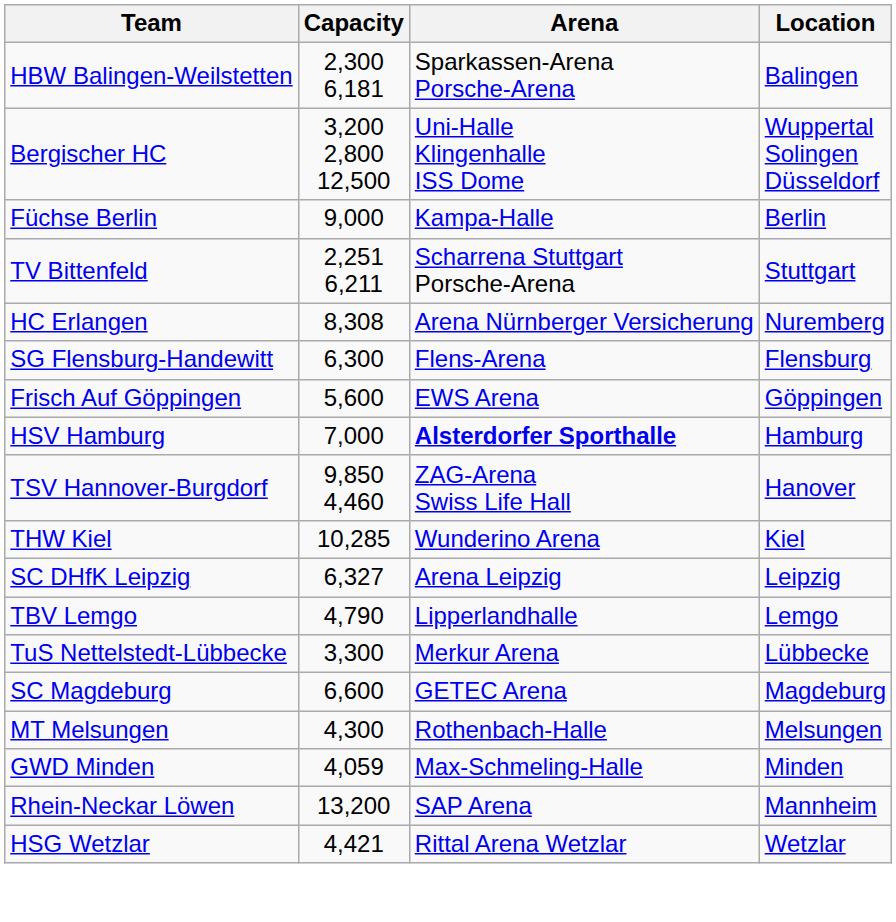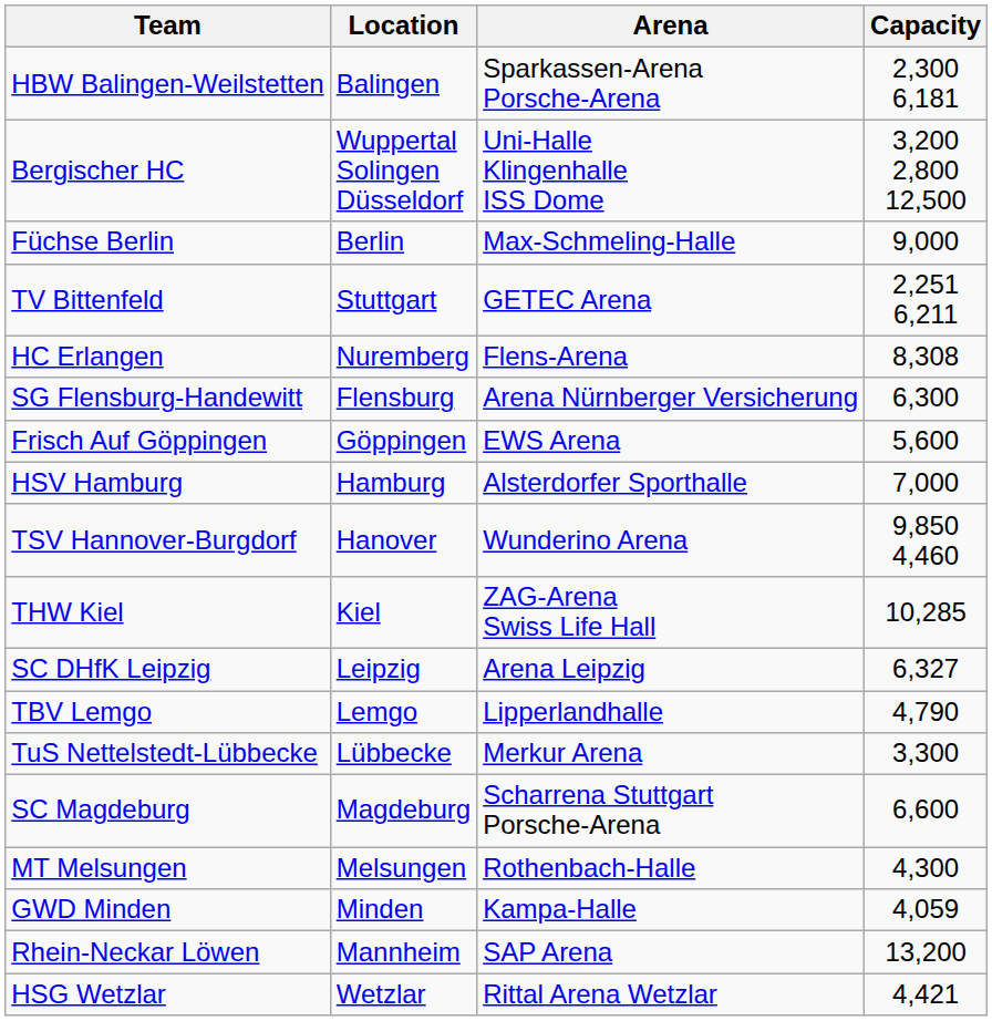 <table class="wikitable sortable" style="text-align: left;">
 <tr>
 <th>Team</th>
+<th>Location</th>
+<th>Arena</th>
 <th>Capacity</th>
-<th>Arena</th>
-<th>Location</th>
 </tr>
 <tr>
 <td><a href='#'>HBW Balingen-Weilstetten</a></td>
+<td><a href='#'>Balingen</a></td>
+<td>Sparkassen-Arena<br><a href='#'>Porsche-Arena</a></td>
 <td align="center">2,300<br>6,181</td>
-<td>Sparkassen-Arena<br><a href='#'>Porsche-Arena</a></td>
-<td><a href='#'>Balingen</a></td>
 </tr>
 <tr>
 <td><a href='#'>Bergischer HC</a></td>
+<td><a href='#'>Wuppertal</a><br><a href='#'>Solingen</a><br><a href='#'>Düsseldorf</a></td>
+<td><a href='#'>Uni-Halle</a><br><a href='#'>Klingenhalle</a><br><a href='#'>ISS Dome</a></td>
 <td align="center">3,200<br>2,800<br>12,500</td>
-<td><a href='#'>Uni-Halle</a><br><a href='#'>Klingenhalle</a><br><a href='#'>ISS Dome</a></td>
-<td><a href='#'>Wuppertal</a><br><a href='#'>Solingen</a><br><a href='#'>Düsseldorf</a></td>
 </tr>
 <tr>
 <td><a href='#'>Füchse Berlin</a></td>
+<td><a href='#'>Berlin</a></td>
+<td><a href='#'>Max-Schmeling-Halle</a></td>
 <td align="center">9,000</td>
-<td><a href='#'>Kampa-Halle</a></td>
-<td><a href='#'>Berlin</a></td>
 </tr>
 <tr>
 <td><a href='#'>TV Bittenfeld</a></td>
+<td><a href='#'>Stuttgart</a></td>
+<td><a href='#'>GETEC Arena</a></td>
 <td align="center">2,251<br>6,211</td>
-<td><a href='#'>Scharrena Stuttgart</a><br>Porsche-Arena</td>
-<td><a href='#'>Stuttgart</a></td>
 </tr>
 <tr>
 <td><a href='#'>HC Erlangen</a></td>
+<td><a href='#'>Nuremberg</a></td>
+<td><a href='#'>Flens-Arena</a></td>
 <td align="center">8,308</td>
-<td><a href='#'>Arena Nürnberger Versicherung</a></td>
-<td><a href='#'>Nuremberg</a></td>
 </tr>
 <tr>
 <td><a href='#'>SG Flensburg-Handewitt</a></td>
+<td><a href='#'>Flensburg</a></td>
+<td><a href='#'>Arena Nürnberger Versicherung</a></td>
 <td align="center">6,300</td>
-<td><a href='#'>Flens-Arena</a></td>
-<td><a href='#'>Flensburg</a></td>
 </tr>
 <tr>
 <td><a href='#'>Frisch Auf Göppingen</a></td>
+<td><a href='#'>Göppingen</a></td>
+<td><a href='#'>EWS Arena</a></td>
 <td align="center">5,600</td>
-<td><a href='#'>EWS Arena</a></td>
-<td><a href='#'>Göppingen</a></td>
 </tr>
 <tr>
 <td><a href='#'>HSV Hamburg</a></td>
+<td><a href='#'>Hamburg</a></td>
+<td><a href='#'>Alsterdorfer Sporthalle</a></td>
 <td align="center">7,000</td>
-<td><strong><a href='#'>Alsterdorfer Sporthalle</a></strong></td>
-<td><a href='#'>Hamburg</a></td>
 </tr>
 <tr>
 <td><a href='#'>TSV Hannover-Burgdorf</a></td>
+<td><a href='#'>Hanover</a></td>
+<td><a href='#'>Wunderino Arena</a></td>
 <td align="center">9,850<br>4,460</td>
-<td><a href='#'>ZAG-Arena</a><br><a href='#'>Swiss Life Hall</a></td>
-<td><a href='#'>Hanover</a></td>
 </tr>
 <tr>
 <td><a href='#'>THW Kiel</a></td>
+<td><a href='#'>Kiel</a></td>
+<td><a href='#'>ZAG-Arena</a><br><a href='#'>Swiss Life Hall</a></td>
 <td align="center">10,285</td>
-<td><a href='#'>Wunderino Arena</a></td>
-<td><a href='#'>Kiel</a></td>
 </tr>
 <tr>
 <td><a href='#'>SC DHfK Leipzig</a></td>
+<td><a href='#'>Leipzig</a></td>
+<td><a href='#'>Arena Leipzig</a></td>
 <td align="center">6,327</td>
-<td><a href='#'>Arena Leipzig</a></td>
-<td><a href='#'>Leipzig</a></td>
 </tr>
 <tr>
 <td><a href='#'>TBV Lemgo</a></td>
+<td><a href='#'>Lemgo</a></td>
+<td><a href='#'>Lipperlandhalle</a></td>
 <td align="center">4,790</td>
-<td><a href='#'>Lipperlandhalle</a></td>
-<td><a href='#'>Lemgo</a></td>
 </tr>
 <tr>
 <td><a href='#'>TuS Nettelstedt-Lübbecke</a></td>
+<td><a href='#'>Lübbecke</a></td>
+<td><a href='#'>Merkur Arena</a></td>
 <td align="center">3,300</td>
-<td><a href='#'>Merkur Arena</a></td>
-<td><a href='#'>Lübbecke</a></td>
 </tr>
 <tr>
 <td><a href='#'>SC Magdeburg</a></td>
+<td><a href='#'>Magdeburg</a></td>
+<td><a href='#'>Scharrena Stuttgart</a><br>Porsche-Arena</td>
 <td align="center">6,600</td>
-<td><a href='#'>GETEC Arena</a></td>
-<td><a href='#'>Magdeburg</a></td>
 </tr>
 <tr>
 <td><a href='#'>MT Melsungen</a></td>
+<td><a href='#'>Melsungen</a></td>
+<td><a href='#'>Rothenbach-Halle</a></td>
 <td align="center">4,300</td>
-<td><a href='#'>Rothenbach-Halle</a></td>
-<td><a href='#'>Melsungen</a></td>
 </tr>
 <tr>
 <td><a href='#'>GWD Minden</a></td>
+<td><a href='#'>Minden</a></td>
+<td><a href='#'>Kampa-Halle</a></td>
 <td align="center">4,059</td>
-<td><a href='#'>Max-Schmeling-Halle</a></td>
-<td><a href='#'>Minden</a></td>
 </tr>
 <tr>
 <td><a href='#'>Rhein-Neckar Löwen</a></td>
+<td><a href='#'>Mannheim</a></td>
+<td><a href='#'>SAP Arena</a></td>
 <td align="center">13,200</td>
-<td><a href='#'>SAP Arena</a></td>
-<td><a href='#'>Mannheim</a></td>
 </tr>
 <tr>
 <td><a href='#'>HSG Wetzlar</a></td>
+<td><a href='#'>Wetzlar</a></td>
+<td><a href='#'>Rittal Arena Wetzlar</a></td>
 <td align="center">4,421</td>
-<td><a href='#'>Rittal Arena Wetzlar</a></td>
-<td><a href='#'>Wetzlar</a></td>
 </tr>
 </table>
